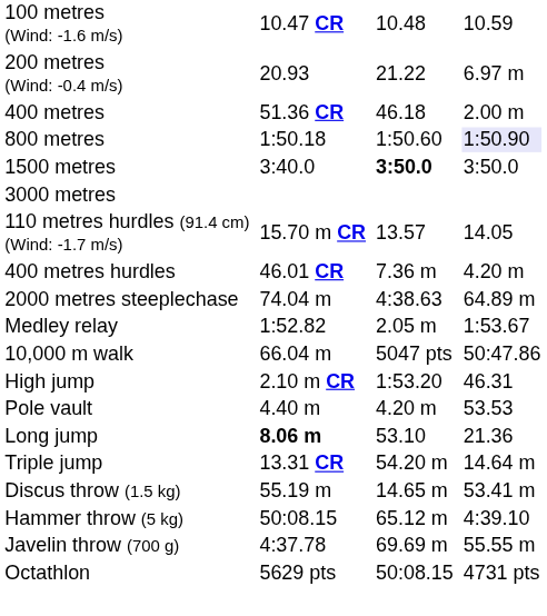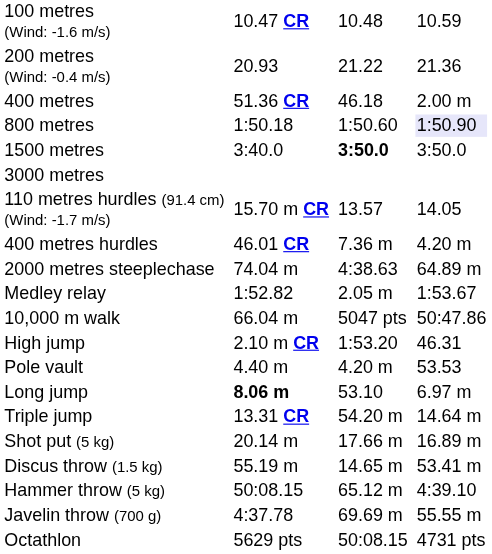 <table>
 <tr>
 <td>100 metres<br><small>(Wind: -1.6 m/s)</small></td>
 <td></td>
 <td>10.47 <strong><a href='#'>CR</a></strong></td>
 <td></td>
 <td>10.48</td>
 <td></td>
 <td>10.59</td>
 </tr>
 <tr>
 <td>200 metres<br><small>(Wind: -0.4 m/s)</small></td>
 <td></td>
 <td>20.93</td>
 <td></td>
 <td>21.22</td>
 <td></td>
-<td>6.97 m</td>
+<td>21.36</td>
 </tr>
 <tr>
 <td>400 metres</td>
 <td></td>
 <td>51.36 <strong><a href='#'>CR</a></strong></td>
 <td></td>
 <td>46.18</td>
 <td></td>
 <td>2.00 m</td>
 </tr>
 <tr>
 <td>800 metres</td>
 <td></td>
 <td>1:50.18</td>
 <td></td>
 <td>1:50.60</td>
 <td></td>
 <td style="background: lavender;">1:50.90</td>
 </tr>
 <tr>
 <td>1500 metres</td>
 <td></td>
 <td>3:40.0</td>
 <td></td>
 <td><strong>3:50.0</strong></td>
 <td></td>
 <td>3:50.0</td>
 </tr>
 <tr>
 <td>3000 metres</td>
 <td></td>
 <td></td>
 <td></td>
 <td></td>
 <td></td>
 <td></td>
 </tr>
 <tr>
 <td>110 metres hurdles <small>(91.4 cm)<br>(Wind: -1.7 m/s)</small></td>
 <td></td>
 <td>15.70 m <strong><a href='#'>CR</a></strong></td>
 <td></td>
 <td>13.57</td>
 <td></td>
 <td>14.05</td>
 </tr>
 <tr>
 <td>400 metres hurdles</td>
 <td></td>
 <td>46.01 <strong><a href='#'>CR</a></strong></td>
 <td></td>
 <td>7.36 m</td>
 <td></td>
 <td>4.20 m</td>
 </tr>
 <tr>
 <td>2000 metres steeplechase</td>
 <td></td>
 <td>74.04 m</td>
 <td></td>
 <td>4:38.63</td>
 <td></td>
 <td>64.89 m</td>
 </tr>
 <tr>
 <td>Medley relay</td>
 <td></td>
 <td>1:52.82</td>
 <td></td>
 <td>2.05 m</td>
 <td></td>
 <td>1:53.67</td>
 </tr>
 <tr>
 <td>10,000 m walk</td>
 <td></td>
 <td>66.04 m</td>
 <td></td>
 <td>5047 pts</td>
 <td></td>
 <td>50:47.86</td>
 </tr>
 <tr>
 <td>High jump</td>
 <td></td>
 <td>2.10 m <strong><a href='#'>CR</a></strong></td>
 <td></td>
 <td>1:53.20</td>
 <td></td>
 <td>46.31</td>
 </tr>
 <tr>
 <td>Pole vault</td>
 <td></td>
 <td>4.40 m</td>
 <td></td>
 <td>4.20 m</td>
 <td></td>
 <td>53.53</td>
 </tr>
 <tr>
 <td>Long jump</td>
 <td></td>
 <td><strong>8.06 m</strong></td>
 <td></td>
 <td>53.10</td>
 <td></td>
-<td>21.36</td>
+<td>6.97 m</td>
 </tr>
 <tr>
 <td>Triple jump</td>
 <td></td>
 <td>13.31 <strong><a href='#'>CR</a></strong></td>
 <td></td>
 <td>54.20 m</td>
 <td></td>
 <td>14.64 m</td>
+</tr>
+<tr>
+<td>Shot put <small>(5 kg)</small></td>
+<td></td>
+<td>20.14 m</td>
+<td></td>
+<td>17.66 m</td>
+<td></td>
+<td>16.89 m</td>
 </tr>
 <tr>
 <td>Discus throw <small>(1.5 kg)</small></td>
 <td></td>
 <td>55.19 m</td>
 <td></td>
 <td>14.65 m</td>
 <td></td>
 <td>53.41 m</td>
 </tr>
 <tr>
 <td>Hammer throw <small>(5 kg)</small></td>
 <td></td>
 <td>50:08.15</td>
 <td></td>
 <td>65.12 m</td>
 <td></td>
 <td>4:39.10</td>
 </tr>
 <tr>
 <td>Javelin throw <small>(700 g)</small></td>
 <td></td>
 <td>4:37.78</td>
 <td></td>
 <td>69.69 m</td>
 <td></td>
 <td>55.55 m</td>
 </tr>
 <tr>
 <td>Octathlon</td>
 <td></td>
 <td>5629 pts</td>
 <td></td>
 <td>50:08.15</td>
 <td></td>
 <td>4731 pts</td>
 </tr>
 </table>
